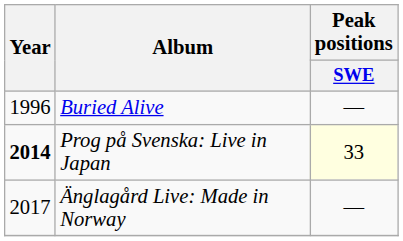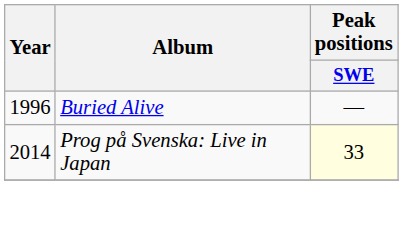 <table class="wikitable">
 <tr>
 <th align="center" rowspan="2" width="10">Year</th>
 <th align="center" rowspan="2" width="190">Album</th>
 <th align="center" colspan="1" width="20">Peak positions</th>
 </tr>
 <tr>
 <th scope="col" style="width:3em;font-size:90%;"><a href='#'>SWE</a><br></th>
 </tr>
 <tr>
 <td style="text-align:center;">1996</td>
 <td><em><a href='#'>Buried Alive</a></em></td>
 <td style="text-align:center;">—</td>
 </tr>
 <tr>
-<td style="text-align:center;"><strong>2014</strong></td>
+<td style="text-align:center;">2014</td>
 <td><em>Prog på Svenska: Live in Japan</em></td>
 <td style="background: lightyellow; text-align:center;">33</td>
 </tr>
 <tr>
-<td>2017</td>
-<td><em>Änglagård Live: Made in Norway</em></td>
-<td style="text-align:center;">—</td>
-</tr>
-<tr>
 </tr>
 </table>
